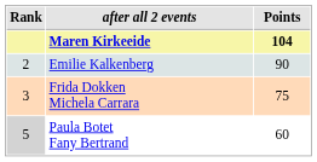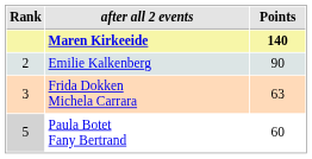 <table cellspacing="1" cellpadding="3" style="border:1px solid #AAAAAA;font-size:86%">
 <tr style="background-color: #E4E4E4;">
 <th style="border-bottom:1px solid #AAAAAA; width: 10px;">Rank</th>
 <th style="border-bottom:1px solid #AAAAAA; width: 200px;"><em>after all 2 events</em></th>
 <th style="border-bottom:1px solid #AAAAAA; width: 50px;">Points</th>
 </tr>
 <tr style="background:#f7f6a8;">
 <td style="text-align:center"></td>
 <td> <strong><a href='#'>Maren Kirkeeide</a></strong></td>
-<td align=center><strong>104</strong></td>
+<td align=center><strong>140</strong></td>
 </tr>
 <tr style="background:#dce5e5;">
 <td align=center>2</td>
 <td> <a href='#'>Emilie Kalkenberg</a></td>
 <td align=center>90</td>
 </tr>
 <tr style="background:#ffdab9;">
 <td align=center>3</td>
 <td> <a href='#'>Frida Dokken</a><br> <a href='#'>Michela Carrara</a></td>
-<td align=center>75</td>
+<td align=center>63</td>
 </tr>
 <tr>
 <td align=center style="background: lightgrey;">5</td>
 <td> <a href='#'>Paula Botet</a><br> <a href='#'>Fany Bertrand</a></td>
 <td align=center>60</td>
 </tr>
 </table>
